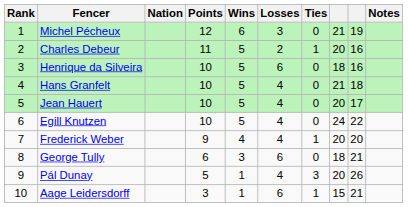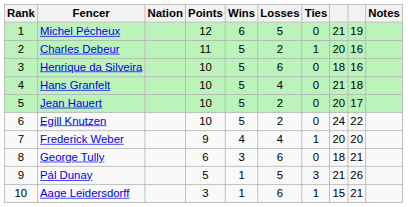 <table class="wikitable sortable" style="text-align: center;">
 <tr>
 <th>Rank</th>
 <th>Fencer</th>
 <th>Nation</th>
 <th>Points</th>
 <th>Wins</th>
 <th>Losses</th>
 <th>Ties</th>
 <th></th>
 <th></th>
 <th>Notes</th>
 </tr>
 <tr style="background:#bbf3bb;">
 <td>1</td>
 <td align=left><a href='#'>Michel Pécheux</a></td>
 <td align=left></td>
 <td>12</td>
 <td>6</td>
-<td>3</td>
+<td>5</td>
 <td>0</td>
 <td>21</td>
 <td>19</td>
 <td></td>
 </tr>
 <tr style="background:#bbf3bb;">
 <td>2</td>
 <td align=left><a href='#'>Charles Debeur</a></td>
 <td align=left></td>
 <td>11</td>
 <td>5</td>
 <td>2</td>
 <td>1</td>
 <td>20</td>
 <td>16</td>
 <td></td>
 </tr>
 <tr style="background:#bbf3bb;">
 <td>3</td>
 <td align=left><a href='#'>Henrique da Silveira</a></td>
 <td align=left></td>
 <td>10</td>
 <td>5</td>
 <td>6</td>
 <td>0</td>
 <td>18</td>
 <td>16</td>
 <td></td>
 </tr>
 <tr style="background:#bbf3bb;">
 <td>4</td>
 <td align=left><a href='#'>Hans Granfelt</a></td>
 <td align=left></td>
 <td>10</td>
 <td>5</td>
 <td>4</td>
 <td>0</td>
 <td>21</td>
 <td>18</td>
 <td></td>
 </tr>
 <tr style="background:#bbf3bb;">
 <td>5</td>
 <td align=left><a href='#'>Jean Hauert</a></td>
 <td align=left></td>
 <td>10</td>
 <td>5</td>
-<td>4</td>
+<td>2</td>
 <td>0</td>
 <td>20</td>
 <td>17</td>
 <td></td>
 </tr>
 <tr>
 <td>6</td>
 <td align=left><a href='#'>Egill Knutzen</a></td>
 <td align=left></td>
 <td>10</td>
 <td>5</td>
-<td>4</td>
+<td>2</td>
 <td>0</td>
 <td>24</td>
 <td>22</td>
 <td></td>
 </tr>
 <tr>
 <td>7</td>
 <td align=left><a href='#'>Frederick Weber</a></td>
 <td align=left></td>
 <td>9</td>
 <td>4</td>
 <td>4</td>
 <td>1</td>
 <td>20</td>
 <td>20</td>
 <td></td>
 </tr>
 <tr>
 <td>8</td>
 <td align=left><a href='#'>George Tully</a></td>
 <td align=left></td>
 <td>6</td>
 <td>3</td>
 <td>6</td>
 <td>0</td>
 <td>18</td>
 <td>21</td>
 <td></td>
 </tr>
 <tr>
 <td>9</td>
 <td align=left><a href='#'>Pál Dunay</a></td>
 <td align=left></td>
 <td>5</td>
 <td>1</td>
-<td>4</td>
+<td>5</td>
 <td>3</td>
-<td>20</td>
+<td>21</td>
 <td>26</td>
 <td></td>
 </tr>
 <tr>
 <td>10</td>
 <td align=left><a href='#'>Aage Leidersdorff</a></td>
 <td align=left></td>
 <td>3</td>
 <td>1</td>
 <td>6</td>
 <td>1</td>
 <td>15</td>
 <td>21</td>
 <td></td>
 </tr>
 </table>
